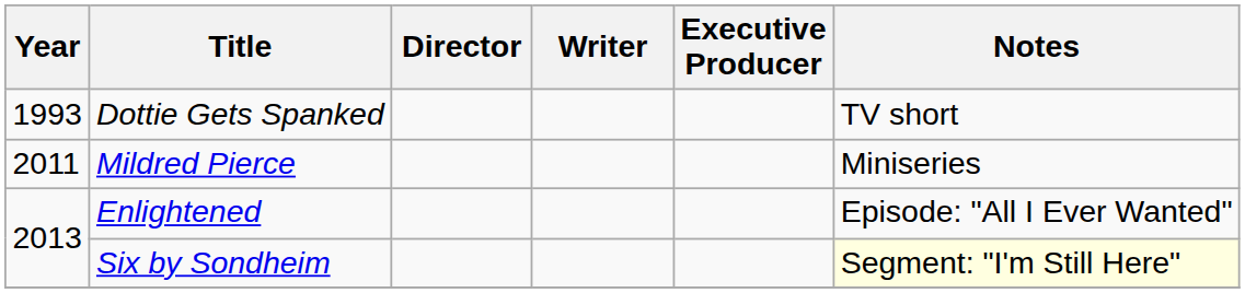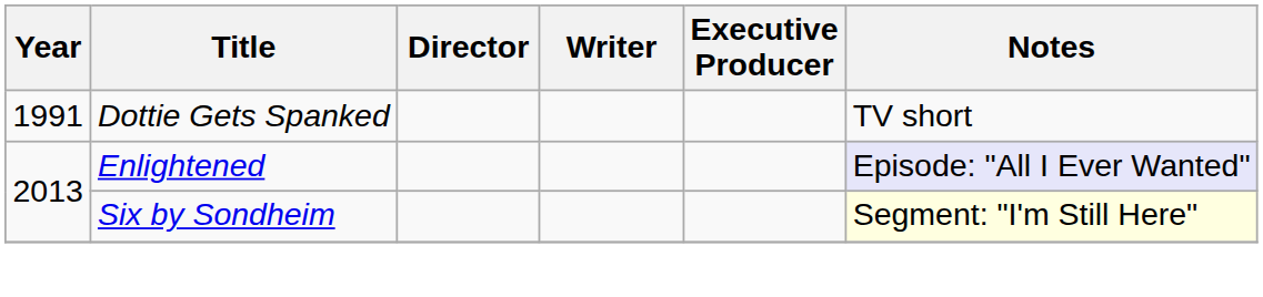 <table class="wikitable">
 <tr>
 <th>Year</th>
 <th>Title</th>
 <th width=65>Director</th>
 <th width=65>Writer</th>
 <th width=65>Executive<br>Producer</th>
 <th>Notes</th>
 </tr>
 <tr>
-<td>1993</td>
+<td>1991</td>
 <td><em>Dottie Gets Spanked</em></td>
 <td></td>
 <td></td>
 <td></td>
 <td>TV short</td>
 </tr>
 <tr>
-<td>2011</td>
-<td><em><a href='#'>Mildred Pierce</a></em></td>
-<td></td>
-<td></td>
-<td></td>
-<td>Miniseries</td>
-</tr>
-<tr>
 <td rowspan="2">2013</td>
 <td><em><a href='#'>Enlightened</a></em></td>
 <td></td>
 <td></td>
 <td></td>
-<td>Episode: "All I Ever Wanted"</td>
+<td style="background: lavender;">Episode: "All I Ever Wanted"</td>
 </tr>
 <tr>
 <td><em><a href='#'>Six by Sondheim</a></em></td>
 <td></td>
 <td></td>
 <td></td>
 <td style="background: lightyellow;">Segment: "I'm Still Here"</td>
 </tr>
 <tr>
 </tr>
 </table>
